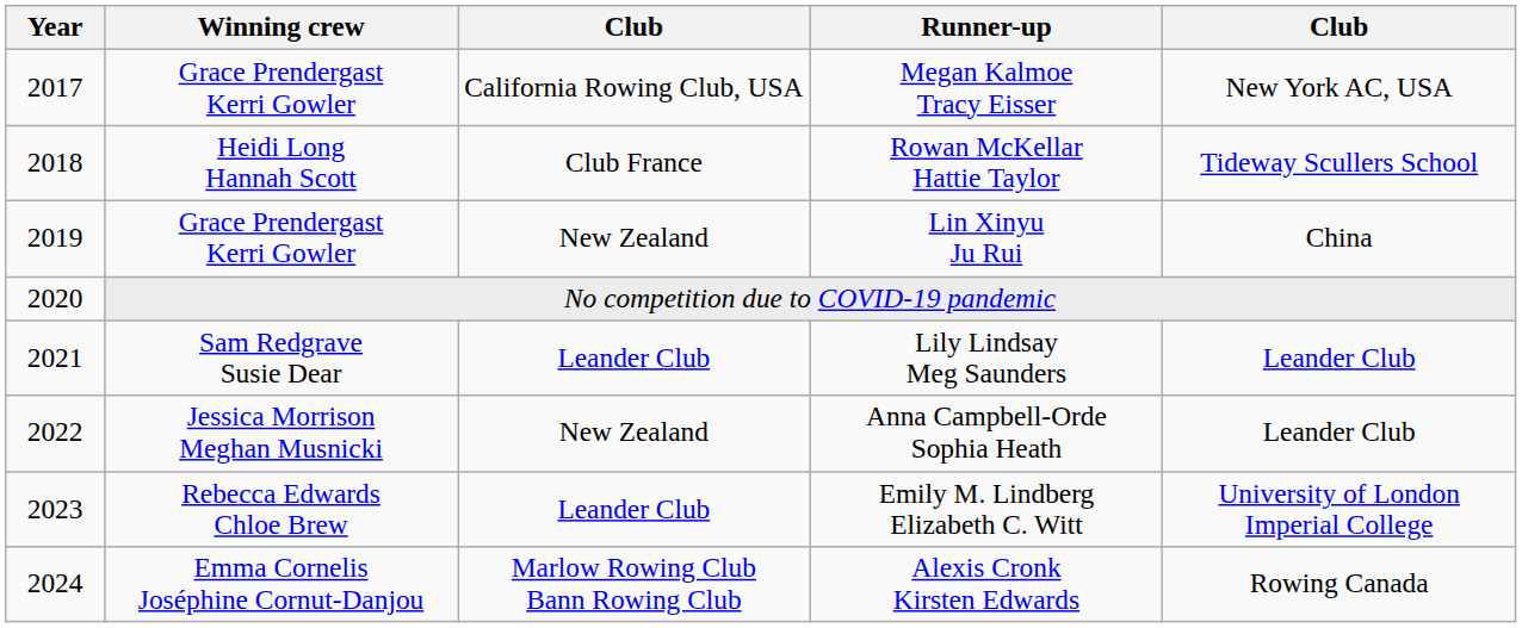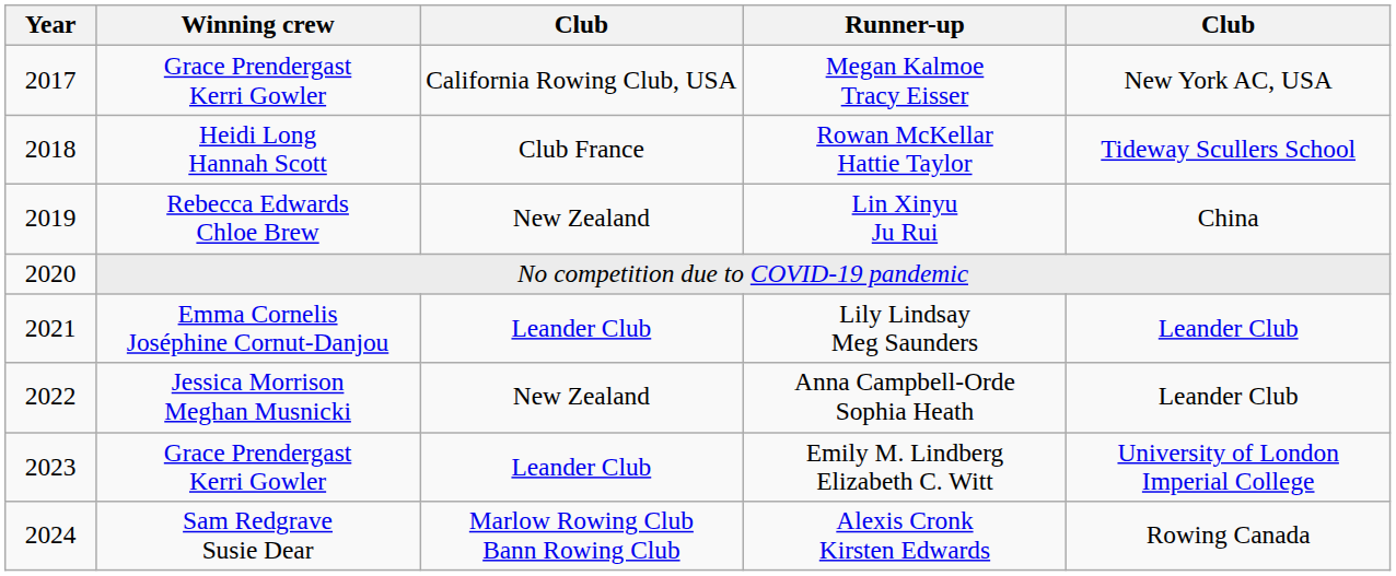 <table class="wikitable" style="text-align:center">
 <tr>
 <th width=50>Year</th>
 <th width=200>Winning crew</th>
 <th width=200>Club</th>
 <th width=200>Runner-up</th>
 <th width=200>Club</th>
 </tr>
 <tr>
 <td>2017</td>
 <td><a href='#'>Grace Prendergast</a><br><a href='#'>Kerri Gowler</a></td>
 <td>California Rowing Club, USA</td>
 <td><a href='#'>Megan Kalmoe</a><br> <a href='#'>Tracy Eisser</a></td>
 <td>New York AC, USA</td>
 </tr>
 <tr>
 <td>2018</td>
 <td><a href='#'>Heidi Long</a><br><a href='#'>Hannah Scott</a></td>
 <td>Club France</td>
 <td><a href='#'>Rowan McKellar</a><br><a href='#'>Hattie Taylor</a></td>
 <td><a href='#'>Tideway Scullers School</a></td>
 </tr>
 <tr>
 <td>2019</td>
-<td><a href='#'>Grace Prendergast</a><br><a href='#'>Kerri Gowler</a></td>
+<td><a href='#'>Rebecca Edwards</a><br> <a href='#'>Chloe Brew</a></td>
 <td>New Zealand</td>
 <td><a href='#'>Lin Xinyu</a> <br> <a href='#'>Ju Rui</a></td>
 <td>China</td>
 </tr>
 <tr>
 <td>2020</td>
 <td colspan=4 bgcolor="ececec"><em>No competition due to <a href='#'>COVID-19 pandemic</a></em></td>
 </tr>
 <tr>
 <td>2021</td>
-<td><a href='#'>Sam Redgrave</a><br> Susie Dear</td>
+<td><a href='#'>Emma Cornelis</a><br><a href='#'>Joséphine Cornut-Danjou</a></td>
 <td><a href='#'>Leander Club</a></td>
 <td>Lily Lindsay <br> Meg Saunders</td>
 <td><a href='#'>Leander Club</a></td>
 </tr>
 <tr>
 <td>2022</td>
 <td><a href='#'>Jessica Morrison</a><br> <a href='#'>Meghan Musnicki</a></td>
 <td>New Zealand</td>
 <td>Anna Campbell-Orde<br>Sophia Heath</td>
 <td>Leander Club</td>
 </tr>
 <tr>
 <td>2023</td>
-<td><a href='#'>Rebecca Edwards</a><br> <a href='#'>Chloe Brew</a></td>
+<td><a href='#'>Grace Prendergast</a><br><a href='#'>Kerri Gowler</a></td>
 <td><a href='#'>Leander Club</a></td>
 <td>Emily M. Lindberg <br>Elizabeth C. Witt</td>
 <td><a href='#'>University of London</a><br> <a href='#'>Imperial College</a></td>
 </tr>
 <tr>
 <td>2024</td>
-<td><a href='#'>Emma Cornelis</a><br><a href='#'>Joséphine Cornut-Danjou</a></td>
+<td><a href='#'>Sam Redgrave</a><br> Susie Dear</td>
 <td><a href='#'>Marlow Rowing Club</a><br> <a href='#'>Bann Rowing Club</a></td>
 <td><a href='#'>Alexis Cronk</a> <br> <a href='#'>Kirsten Edwards</a></td>
 <td>Rowing Canada</td>
 </tr>
 </table>
